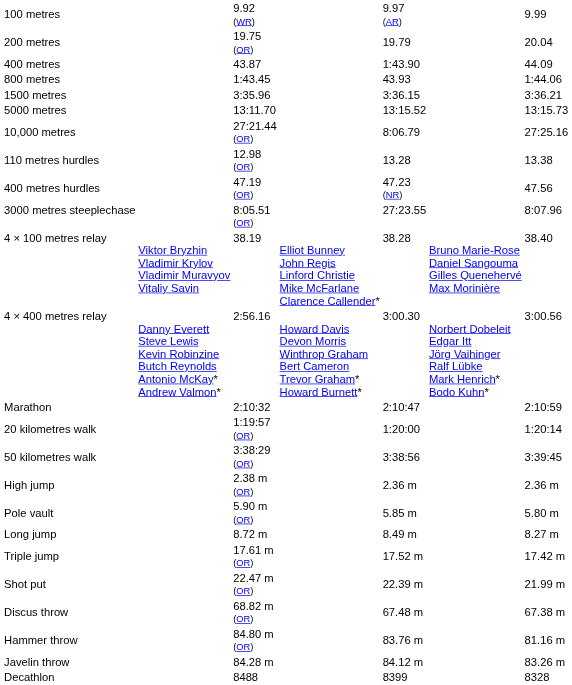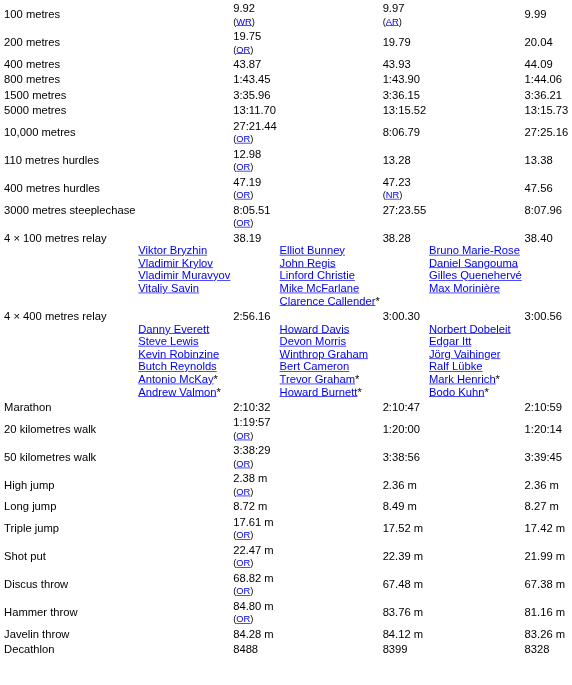 <table>
 <tr>
 <td>100 metres<br></td>
 <td></td>
 <td>9.92<br><small>(<a href='#'>WR</a>)</small></td>
 <td></td>
 <td>9.97<br><small>(<a href='#'>AR</a>)</small></td>
 <td></td>
 <td>9.99</td>
 </tr>
 <tr>
 <td>200 metres<br></td>
 <td></td>
 <td>19.75<br><small>(<a href='#'>OR</a>) </small></td>
 <td></td>
 <td>19.79</td>
 <td></td>
 <td>20.04</td>
 </tr>
 <tr>
 <td>400 metres<br></td>
 <td></td>
 <td>43.87</td>
 <td></td>
-<td>1:43.90</td>
+<td>43.93</td>
 <td></td>
 <td>44.09</td>
 </tr>
 <tr>
 <td>800 metres<br></td>
 <td></td>
 <td>1:43.45</td>
 <td></td>
-<td>43.93</td>
+<td>1:43.90</td>
 <td></td>
 <td>1:44.06</td>
 </tr>
 <tr>
 <td>1500 metres<br></td>
 <td></td>
 <td>3:35.96</td>
 <td></td>
 <td>3:36.15</td>
 <td></td>
 <td>3:36.21</td>
 </tr>
 <tr>
 <td>5000 metres<br></td>
 <td></td>
 <td>13:11.70</td>
 <td></td>
 <td>13:15.52</td>
 <td></td>
 <td>13:15.73</td>
 </tr>
 <tr>
 <td>10,000 metres<br></td>
 <td></td>
 <td>27:21.44<br><small>(<a href='#'>OR</a>) </small></td>
 <td></td>
 <td>8:06.79</td>
 <td></td>
 <td>27:25.16</td>
 </tr>
 <tr>
 <td>110 metres hurdles<br></td>
 <td></td>
 <td>12.98<br><small>(<a href='#'>OR</a>) </small></td>
 <td></td>
 <td>13.28</td>
 <td></td>
 <td>13.38</td>
 </tr>
 <tr>
 <td>400 metres hurdles<br></td>
 <td></td>
 <td>47.19<br><small>(<a href='#'>OR</a>)</small></td>
 <td></td>
 <td>47.23<br><small>(<a href='#'>NR</a>)</small></td>
 <td></td>
 <td>47.56</td>
 </tr>
 <tr valign="top">
 <td>3000 metres steeplechase<br></td>
 <td></td>
 <td>8:05.51<br><small>(<a href='#'>OR</a>) </small></td>
 <td></td>
 <td>27:23.55</td>
 <td></td>
 <td>8:07.96</td>
 </tr>
 <tr valign="top">
 <td>4 × 100 metres relay<br></td>
 <td><br> <a href='#'>Viktor Bryzhin</a><br> <a href='#'>Vladimir Krylov</a><br> <a href='#'>Vladimir Muravyov</a><br> <a href='#'>Vitaliy Savin</a></td>
 <td>38.19</td>
 <td><br> <a href='#'>Elliot Bunney</a><br> <a href='#'>John Regis</a><br> <a href='#'>Linford Christie</a><br><a href='#'>Mike McFarlane</a><br><a href='#'>Clarence Callender</a>*</td>
 <td>38.28</td>
 <td><br> <a href='#'>Bruno Marie-Rose</a><br> <a href='#'>Daniel Sangouma</a><br> <a href='#'>Gilles Quenehervé</a><br> <a href='#'>Max Morinière</a></td>
 <td>38.40</td>
 </tr>
 <tr valign="top">
 <td>4 × 400 metres relay<br></td>
 <td><br> <a href='#'>Danny Everett</a><br><a href='#'>Steve Lewis</a><br><a href='#'>Kevin Robinzine</a><br><a href='#'>Butch Reynolds</a><br><a href='#'>Antonio McKay</a>*<br><a href='#'>Andrew Valmon</a>*</td>
 <td>2:56.16</td>
 <td><br> <a href='#'>Howard Davis</a><br><a href='#'>Devon Morris</a><br><a href='#'>Winthrop Graham</a><br><a href='#'>Bert Cameron</a><br><a href='#'>Trevor Graham</a>*<br><a href='#'>Howard Burnett</a>*</td>
 <td>3:00.30</td>
 <td><br> <a href='#'>Norbert Dobeleit</a><br><a href='#'>Edgar Itt</a><br><a href='#'>Jörg Vaihinger</a><br><a href='#'>Ralf Lübke</a><br><a href='#'>Mark Henrich</a>*<br><a href='#'>Bodo Kuhn</a>*</td>
 <td>3:00.56</td>
 </tr>
 <tr>
 <td>Marathon<br></td>
 <td></td>
 <td>2:10:32</td>
 <td></td>
 <td>2:10:47</td>
 <td></td>
 <td>2:10:59</td>
 </tr>
 <tr>
 <td>20 kilometres walk<br></td>
 <td></td>
 <td>1:19:57<br><small>(<a href='#'>OR</a>)</small></td>
 <td></td>
 <td>1:20:00</td>
 <td></td>
 <td>1:20:14</td>
 </tr>
 <tr>
 <td>50 kilometres walk<br></td>
 <td></td>
 <td>3:38:29<br><small>(<a href='#'>OR</a>)</small></td>
 <td></td>
 <td>3:38:56</td>
 <td></td>
 <td>3:39:45</td>
 </tr>
 <tr>
 <td rowspan=2>High jump<br></td>
 <td rowspan=2></td>
 <td rowspan=2>2.38 m<br><small>(<a href='#'>OR</a>)</small></td>
 <td rowspan=2></td>
 <td rowspan=2>2.36 m</td>
 <td></td>
 <td rowspan=2>2.36 m</td>
 </tr>
 <tr>
 <td></td>
 </tr>
 <tr>
-<td>Pole vault<br></td>
-<td></td>
-<td>5.90 m<br><small>(<a href='#'>OR</a>)</small></td>
-<td></td>
-<td>5.85 m</td>
-<td></td>
-<td>5.80 m</td>
-</tr>
-<tr>
 <td>Long jump<br></td>
 <td></td>
 <td>8.72 m</td>
 <td></td>
 <td>8.49 m</td>
 <td></td>
 <td>8.27 m</td>
 </tr>
 <tr>
 <td>Triple jump<br></td>
 <td></td>
 <td>17.61 m<br><small>(<a href='#'>OR</a>)</small></td>
 <td></td>
 <td>17.52 m</td>
 <td></td>
 <td>17.42 m</td>
 </tr>
 <tr>
 <td>Shot put<br></td>
 <td></td>
 <td>22.47 m<br><small>(<a href='#'>OR</a>) </small></td>
 <td></td>
 <td>22.39 m</td>
 <td></td>
 <td>21.99 m</td>
 </tr>
 <tr>
 <td>Discus throw<br></td>
 <td></td>
 <td>68.82 m<br><small>(<a href='#'>OR</a>) </small></td>
 <td></td>
 <td>67.48 m</td>
 <td></td>
 <td>67.38 m</td>
 </tr>
 <tr>
 <td>Hammer throw<br></td>
 <td></td>
 <td>84.80 m<br><small>(<a href='#'>OR</a>) </small></td>
 <td></td>
 <td>83.76 m</td>
 <td></td>
 <td>81.16 m</td>
 </tr>
 <tr>
 <td>Javelin throw<br></td>
 <td></td>
 <td>84.28 m</td>
 <td></td>
 <td>84.12 m</td>
 <td></td>
 <td>83.26 m</td>
 </tr>
 <tr>
 <td>Decathlon<br></td>
 <td></td>
 <td>8488</td>
 <td></td>
 <td>8399</td>
 <td></td>
 <td>8328</td>
 </tr>
 </table>
